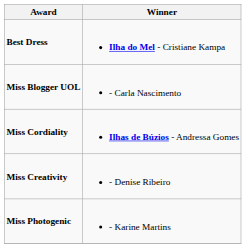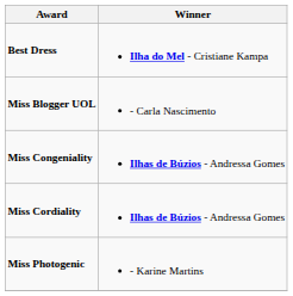 <table class="wikitable sortable" style="font-size:95%;">
 <tr>
 <th>Award</th>
 <th>Winner</th>
 </tr>
 <tr>
 <td><strong>Best Dress</strong></td>
 <td><br><ul><li><strong> <a href='#'>Ilha do Mel</a></strong> - Cristiane Kampa</li></ul></td>
 </tr>
 <tr>
 <td><strong>Miss Blogger UOL</strong></td>
 <td><br><ul><li><strong></strong> - Carla Nascimento</li></ul></td>
 </tr>
 <tr>
-<td><strong>Miss Cordiality</strong></td>
+<td><strong>Miss Congeniality</strong></td>
 <td><br><ul><li><strong> <a href='#'>Ilhas de Búzios</a></strong> - Andressa Gomes</li></ul></td>
 </tr>
 <tr>
-<td><strong>Miss Creativity</strong></td>
-<td><br><ul><li><strong></strong> - Denise Ribeiro</li></ul></td>
+<td><strong>Miss Cordiality</strong></td>
+<td><br><ul><li><strong> <a href='#'>Ilhas de Búzios</a></strong> - Andressa Gomes</li></ul></td>
 </tr>
 <tr>
 <td><strong>Miss Photogenic</strong></td>
 <td><br><ul><li><strong></strong> - Karine Martins</li></ul></td>
 </tr>
 <tr>
 </tr>
 </table>
